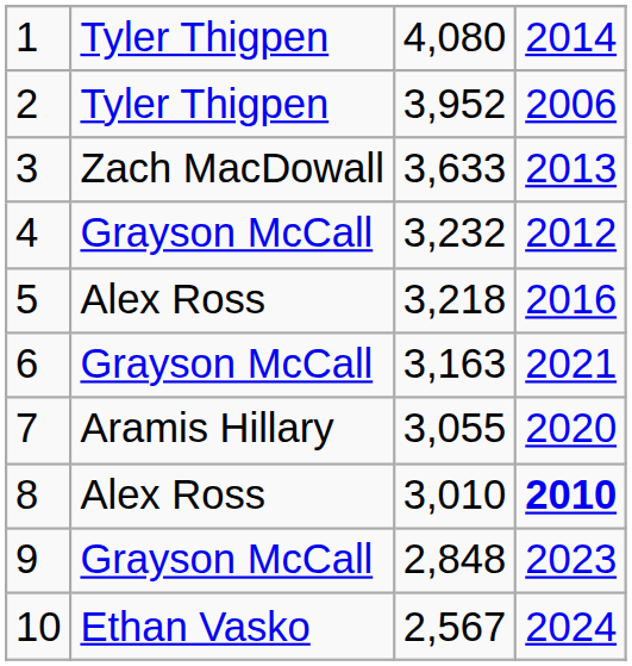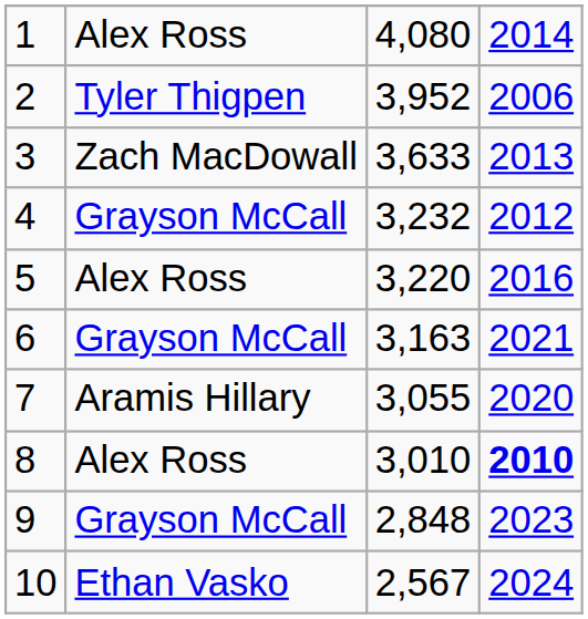 <table class="wikitable">
 <tr>
 </tr>
 <tr>
 <td>1</td>
-<td><a href='#'>Tyler Thigpen</a></td>
+<td>Alex Ross</td>
 <td><abbr>4,080</abbr></td>
 <td><a href='#'>2014</a></td>
 </tr>
 <tr>
 <td>2</td>
 <td><a href='#'>Tyler Thigpen</a></td>
 <td><abbr>3,952</abbr></td>
 <td><a href='#'>2006</a></td>
 </tr>
 <tr>
 <td>3</td>
 <td>Zach MacDowall</td>
 <td><abbr>3,633</abbr></td>
 <td><a href='#'>2013</a></td>
 </tr>
 <tr>
 <td>4</td>
 <td><a href='#'>Grayson McCall</a></td>
 <td><abbr>3,232</abbr></td>
 <td><a href='#'>2012</a></td>
 </tr>
 <tr>
 <td>5</td>
 <td>Alex Ross</td>
-<td><abbr>3,218</abbr></td>
+<td><abbr>3,220</abbr></td>
 <td><a href='#'>2016</a></td>
 </tr>
 <tr>
 <td>6</td>
 <td><a href='#'>Grayson McCall</a></td>
 <td><abbr>3,163</abbr></td>
 <td><a href='#'>2021</a></td>
 </tr>
 <tr>
 <td>7</td>
 <td>Aramis Hillary</td>
 <td><abbr>3,055</abbr></td>
 <td><a href='#'>2020</a></td>
 </tr>
 <tr>
 <td>8</td>
 <td>Alex Ross</td>
 <td><abbr>3,010</abbr></td>
 <td><strong><a href='#'>2010</a></strong></td>
 </tr>
 <tr>
 <td>9</td>
 <td><a href='#'>Grayson McCall</a></td>
 <td><abbr>2,848</abbr></td>
 <td><a href='#'>2023</a></td>
 </tr>
 <tr>
 <td>10</td>
 <td><a href='#'>Ethan Vasko</a></td>
 <td><abbr>2,567</abbr></td>
 <td><a href='#'>2024</a></td>
 </tr>
 </table>
